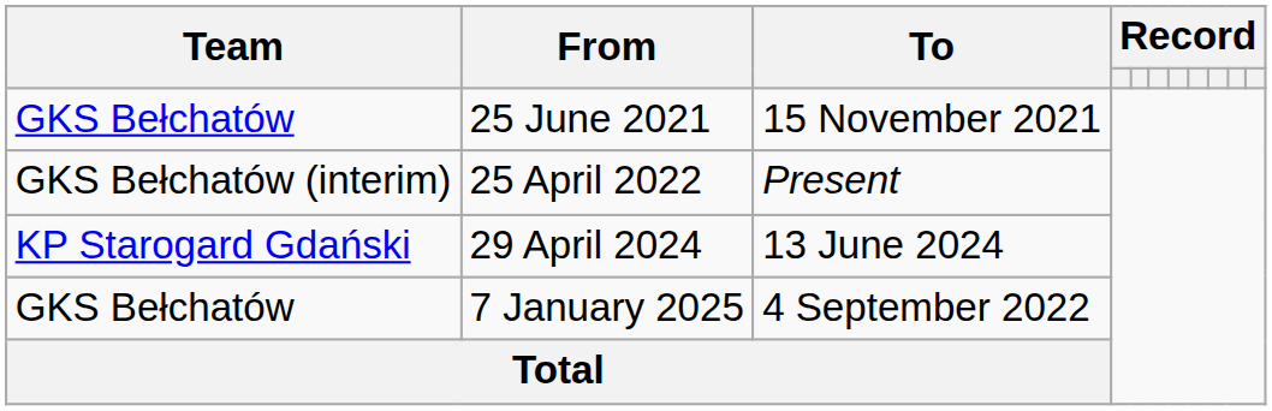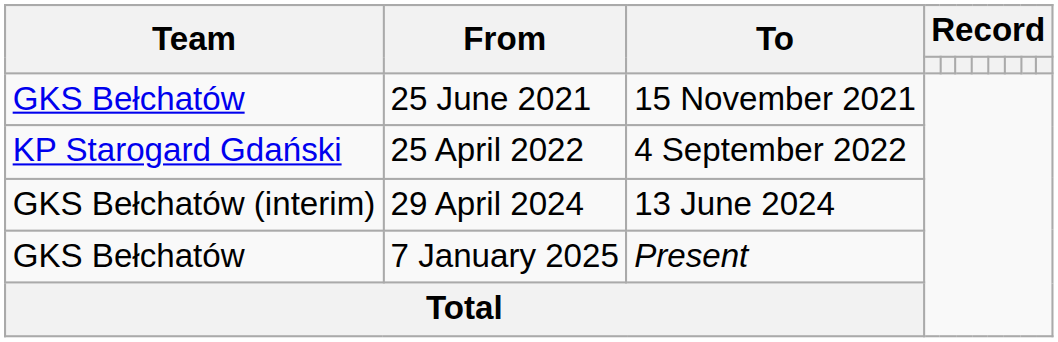 <table class="wikitable" style="text-align: center;">
 <tr>
 <th rowspan="2">Team</th>
 <th rowspan="2">From</th>
 <th rowspan="2">To</th>
 <th colspan="8">Record</th>
 </tr>
 <tr>
 <th></th>
 <th></th>
 <th></th>
 <th></th>
 <th></th>
 <th></th>
 <th></th>
 <th></th>
 </tr>
 <tr>
 <td align=left><a href='#'>GKS Bełchatów</a></td>
 <td align=left>25 June 2021</td>
 <td align=left>15 November 2021<br></td>
 </tr>
 <tr>
-<td align=left>GKS Bełchatów (interim)</td>
+<td align=left><a href='#'>KP Starogard Gdański</a></td>
 <td align=left>25 April 2022</td>
-<td align=left><em>Present</em><br></td>
+<td align=left>4 September 2022<br></td>
 </tr>
 <tr>
-<td align=left><a href='#'>KP Starogard Gdański</a></td>
+<td align=left>GKS Bełchatów (interim)</td>
 <td align=left>29 April 2024</td>
 <td align=left>13 June 2024<br></td>
 </tr>
 <tr>
 <td align=left>GKS Bełchatów</td>
 <td align=left>7 January 2025</td>
-<td align=left>4 September 2022<br></td>
+<td align=left><em>Present</em><br></td>
 </tr>
 <tr>
 <th colspan="3">Total<br></th>
 </tr>
 </table>
